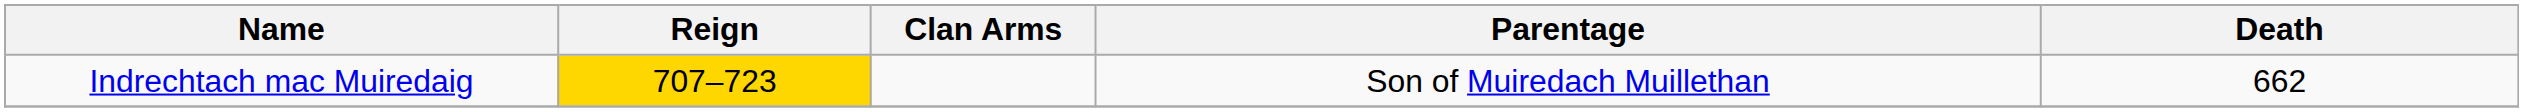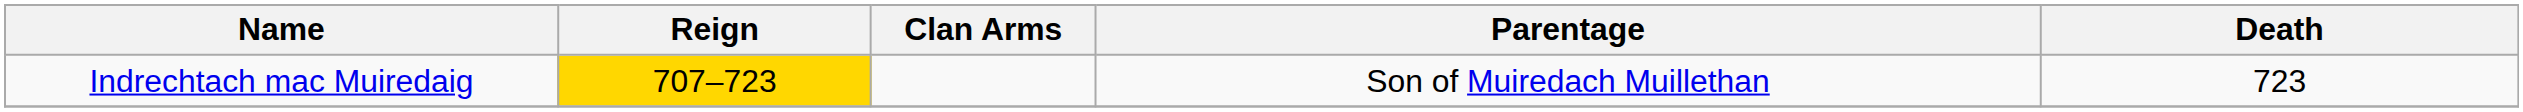 <table style="text-align:center; width:100%" class="wikitable">
 <tr>
 <th style="width:22%">Name</th>
 <th>Reign</th>
 <th style="width:105px">Clan Arms</th>
 <th>Parentage</th>
 <th style="width:19%">Death</th>
 </tr>
 <tr>
 <td><a href='#'>Indrechtach mac Muiredaig</a></td>
 <td style="background: gold;">707–723</td>
 <td></td>
 <td>Son of <a href='#'>Muiredach Muillethan</a></td>
-<td>662</td>
+<td>723</td>
 </tr>
 <tr>
 </tr>
 </table>
